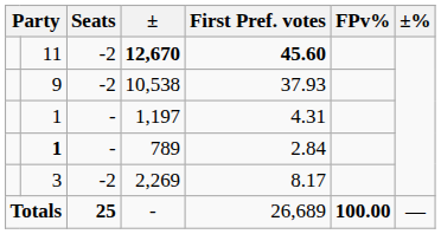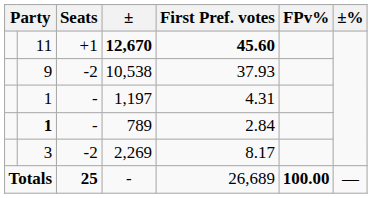 <table class=wikitable>
 <tr>
 <th colspan=2 align=center>Party</th>
 <th valign=top>Seats</th>
 <th valign=top>±</th>
 <th valign=top>First Pref. votes</th>
 <th valign=top>FPv%</th>
 <th valign=top>±%</th>
 </tr>
 <tr>
 <td></td>
 <td align=right>11</td>
-<td align=right>-2</td>
+<td align=right>+1</td>
 <td align=right><strong>12,670</strong></td>
 <td align=right><strong>45.60</strong></td>
 <td align=right></td>
 </tr>
 <tr>
 <td></td>
 <td align=right>9</td>
 <td align=right>-2</td>
 <td align=right>10,538</td>
 <td align=right>37.93</td>
 <td align=right></td>
 </tr>
 <tr>
 <td></td>
 <td align=right>1</td>
 <td align=right>-</td>
 <td align=right>1,197</td>
 <td align=right>4.31</td>
 <td align=right></td>
 </tr>
 <tr>
 <td></td>
 <td align=right><strong>1</strong></td>
 <td align=right>-</td>
 <td align=right>789</td>
 <td align=right>2.84</td>
 <td align=right></td>
 </tr>
 <tr>
 <td></td>
 <td align=right>3</td>
 <td align=right>-2</td>
 <td align=right>2,269</td>
 <td align=right>8.17</td>
 <td align=right></td>
 </tr>
 <tr>
 <td colspan=2 align=center><strong>Totals</strong></td>
 <td align=right><strong>25</strong></td>
 <td align=center>-</td>
 <td align=right>26,689</td>
 <td align=center><strong>100.00</strong></td>
 <td align=center>—</td>
 </tr>
 </table>
